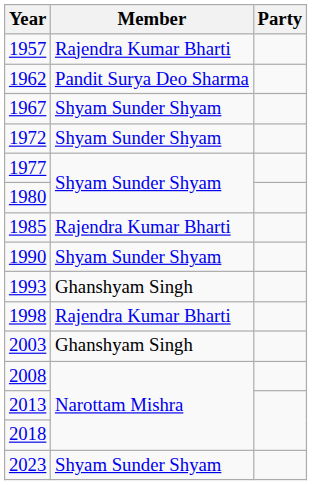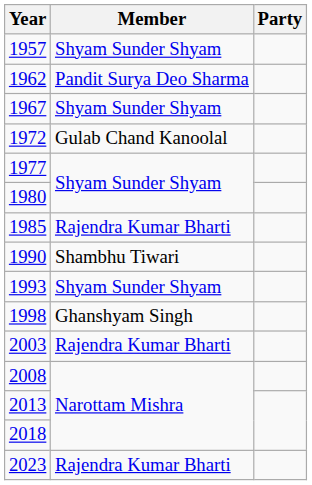 <table class="wikitable sortable">
 <tr>
 <th>Year</th>
 <th>Member</th>
 <th colspan="2">Party</th>
 </tr>
 <tr>
 <td><a href='#'>1957</a></td>
-<td><a href='#'>Rajendra Kumar Bharti</a></td>
+<td><a href='#'>Shyam Sunder Shyam</a></td>
 <td></td>
 </tr>
 <tr>
 <td><a href='#'>1962</a></td>
 <td><a href='#'>Pandit Surya Deo Sharma</a></td>
 <td></td>
 </tr>
 <tr>
 <td><a href='#'>1967</a></td>
 <td><a href='#'>Shyam Sunder Shyam</a></td>
 <td></td>
 </tr>
 <tr>
 <td><a href='#'>1972</a></td>
-<td><a href='#'>Shyam Sunder Shyam</a></td>
+<td>Gulab Chand Kanoolal</td>
 <td></td>
 </tr>
 <tr>
 <td><a href='#'>1977</a></td>
 <td rowspan=2><a href='#'>Shyam Sunder Shyam</a></td>
 <td></td>
 </tr>
 <tr>
 <td><a href='#'>1980</a></td>
 <td></td>
 </tr>
 <tr>
 <td><a href='#'>1985</a></td>
 <td><a href='#'>Rajendra Kumar Bharti</a></td>
 <td></td>
 </tr>
 <tr>
 <td><a href='#'>1990</a></td>
+<td>Shambhu Tiwari</td>
+<td></td>
+</tr>
+<tr>
+<td><a href='#'>1993</a></td>
 <td><a href='#'>Shyam Sunder Shyam</a></td>
 <td></td>
 </tr>
 <tr>
-<td><a href='#'>1993</a></td>
+<td><a href='#'>1998</a></td>
 <td>Ghanshyam Singh</td>
 <td></td>
 </tr>
 <tr>
-<td><a href='#'>1998</a></td>
+<td><a href='#'>2003</a></td>
 <td><a href='#'>Rajendra Kumar Bharti</a></td>
-<td></td>
-</tr>
-<tr>
-<td><a href='#'>2003</a></td>
-<td>Ghanshyam Singh</td>
 <td></td>
 </tr>
 <tr>
 <td><a href='#'>2008</a></td>
 <td rowspan=3><a href='#'>Narottam Mishra</a></td>
 <td></td>
 </tr>
 <tr>
 <td><a href='#'>2013</a></td>
 </tr>
 <tr>
 <td><a href='#'>2018</a></td>
 </tr>
 <tr>
 <td><a href='#'>2023</a></td>
-<td><a href='#'>Shyam Sunder Shyam</a></td>
+<td><a href='#'>Rajendra Kumar Bharti</a></td>
 <td></td>
 </tr>
 </table>
